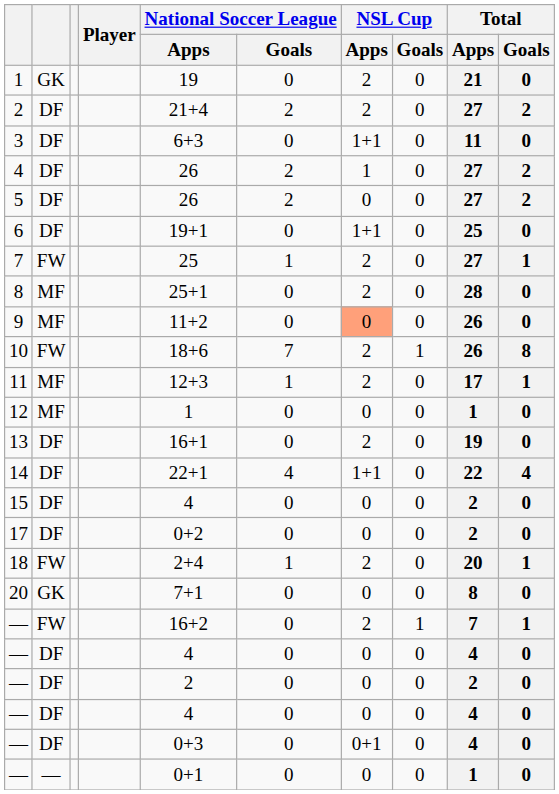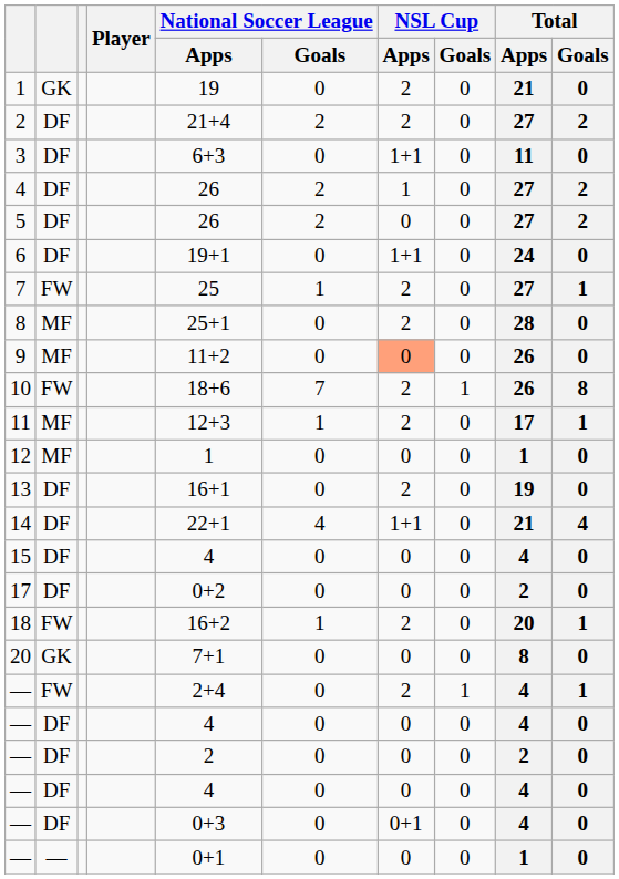 <table class="wikitable sortable" style="text-align:center">
 <tr>
 <th rowspan="2"></th>
 <th rowspan="2"></th>
 <th rowspan="2"></th>
 <th rowspan="2">Player</th>
 <th colspan="2"><a href='#'>National Soccer League</a></th>
 <th colspan="2"><a href='#'>NSL Cup</a></th>
 <th colspan="2">Total</th>
 </tr>
 <tr>
 <th>Apps</th>
 <th>Goals</th>
 <th>Apps</th>
 <th>Goals</th>
 <th>Apps</th>
 <th>Goals</th>
 </tr>
 <tr>
 <td>1</td>
 <td>GK</td>
 <td></td>
 <td align="left"><br></td>
 <td>19</td>
 <td>0<br></td>
 <td>2</td>
 <td>0<br></td>
 <th>21</th>
 <th>0</th>
 </tr>
 <tr>
 <td>2</td>
 <td>DF</td>
 <td></td>
 <td align="left"><br></td>
 <td>21+4</td>
 <td>2<br></td>
 <td>2</td>
 <td>0<br></td>
 <th>27</th>
 <th>2</th>
 </tr>
 <tr>
 <td>3</td>
 <td>DF</td>
 <td></td>
 <td align="left"><br></td>
 <td>6+3</td>
 <td>0<br></td>
 <td>1+1</td>
 <td>0<br></td>
 <th>11</th>
 <th>0</th>
 </tr>
 <tr>
 <td>4</td>
 <td>DF</td>
 <td></td>
 <td align="left"><br></td>
 <td>26</td>
 <td>2<br></td>
 <td>1</td>
 <td>0<br></td>
 <th>27</th>
 <th>2</th>
 </tr>
 <tr>
 <td>5</td>
 <td>DF</td>
 <td></td>
 <td align="left"><br></td>
 <td>26</td>
 <td>2<br></td>
 <td>0</td>
 <td>0<br></td>
 <th>27</th>
 <th>2</th>
 </tr>
 <tr>
 <td>6</td>
 <td>DF</td>
 <td></td>
 <td align="left"><br></td>
 <td>19+1</td>
 <td>0<br></td>
 <td>1+1</td>
 <td>0<br></td>
-<th>25</th>
+<th>24</th>
 <th>0</th>
 </tr>
 <tr>
 <td>7</td>
 <td>FW</td>
 <td></td>
 <td align="left"><br></td>
 <td>25</td>
 <td>1<br></td>
 <td>2</td>
 <td>0<br></td>
 <th>27</th>
 <th>1</th>
 </tr>
 <tr>
 <td>8</td>
 <td>MF</td>
 <td></td>
 <td align="left"><br></td>
 <td>25+1</td>
 <td>0<br></td>
 <td>2</td>
 <td>0<br></td>
 <th>28</th>
 <th>0</th>
 </tr>
 <tr>
 <td>9</td>
 <td>MF</td>
 <td></td>
 <td align="left"><br></td>
 <td>11+2</td>
 <td>0<br></td>
 <td style="background: lightsalmon;">0</td>
 <td>0<br></td>
 <th>26</th>
 <th>0</th>
 </tr>
 <tr>
 <td>10</td>
 <td>FW</td>
 <td></td>
 <td align="left"><br></td>
 <td>18+6</td>
 <td>7<br></td>
 <td>2</td>
 <td>1<br></td>
 <th>26</th>
 <th>8</th>
 </tr>
 <tr>
 <td>11</td>
 <td>MF</td>
 <td></td>
 <td align="left"><br></td>
 <td>12+3</td>
 <td>1<br></td>
 <td>2</td>
 <td>0<br></td>
 <th>17</th>
 <th>1</th>
 </tr>
 <tr>
 <td>12</td>
 <td>MF</td>
 <td></td>
 <td align="left"><br></td>
 <td>1</td>
 <td>0<br></td>
 <td>0</td>
 <td>0<br></td>
 <th>1</th>
 <th>0</th>
 </tr>
 <tr>
 <td>13</td>
 <td>DF</td>
 <td></td>
 <td align="left"><br></td>
 <td>16+1</td>
 <td>0<br></td>
 <td>2</td>
 <td>0<br></td>
 <th>19</th>
 <th>0</th>
 </tr>
 <tr>
 <td>14</td>
 <td>DF</td>
 <td></td>
 <td align="left"><br></td>
 <td>22+1</td>
 <td>4<br></td>
 <td>1+1</td>
 <td>0<br></td>
-<th>22</th>
+<th>21</th>
 <th>4</th>
 </tr>
 <tr>
 <td>15</td>
 <td>DF</td>
 <td></td>
 <td align="left"><br></td>
 <td>4</td>
 <td>0<br></td>
 <td>0</td>
 <td>0<br></td>
-<th>2</th>
+<th>4</th>
 <th>0</th>
 </tr>
 <tr>
 <td>17</td>
 <td>DF</td>
 <td></td>
 <td align="left"><br></td>
 <td>0+2</td>
 <td>0<br></td>
 <td>0</td>
 <td>0<br></td>
 <th>2</th>
 <th>0</th>
 </tr>
 <tr>
 <td>18</td>
 <td>FW</td>
 <td></td>
 <td align="left"><br></td>
-<td>2+4</td>
+<td>16+2</td>
 <td>1<br></td>
 <td>2</td>
 <td>0<br></td>
 <th>20</th>
 <th>1</th>
 </tr>
 <tr>
 <td>20</td>
 <td>GK</td>
 <td></td>
 <td align="left"><br></td>
 <td>7+1</td>
 <td>0<br></td>
 <td>0</td>
 <td>0<br></td>
 <th>8</th>
 <th>0</th>
 </tr>
 <tr>
 <td>—</td>
 <td>FW</td>
 <td></td>
 <td align="left"><br></td>
-<td>16+2</td>
+<td>2+4</td>
 <td>0<br></td>
 <td>2</td>
 <td>1<br></td>
-<th>7</th>
+<th>4</th>
 <th>1</th>
 </tr>
 <tr>
 <td>—</td>
 <td>DF</td>
 <td></td>
 <td align="left"><br></td>
 <td>4</td>
 <td>0<br></td>
 <td>0</td>
 <td>0<br></td>
 <th>4</th>
 <th>0</th>
 </tr>
 <tr>
 <td>—</td>
 <td>DF</td>
 <td></td>
 <td align="left"><br></td>
 <td>2</td>
 <td>0<br></td>
 <td>0</td>
 <td>0<br></td>
 <th>2</th>
 <th>0</th>
 </tr>
 <tr>
 <td>—</td>
 <td>DF</td>
 <td></td>
 <td align="left"><br></td>
 <td>4</td>
 <td>0<br></td>
 <td>0</td>
 <td>0<br></td>
 <th>4</th>
 <th>0</th>
 </tr>
 <tr>
 <td>—</td>
 <td>DF</td>
 <td></td>
 <td align="left"><br></td>
 <td>0+3</td>
 <td>0<br></td>
 <td>0+1</td>
 <td>0<br></td>
 <th>4</th>
 <th>0</th>
 </tr>
 <tr>
 <td>—</td>
 <td>—</td>
 <td></td>
 <td align="left"><br></td>
 <td>0+1</td>
 <td>0<br></td>
 <td>0</td>
 <td>0<br></td>
 <th>1</th>
 <th>0</th>
 </tr>
 </table>
